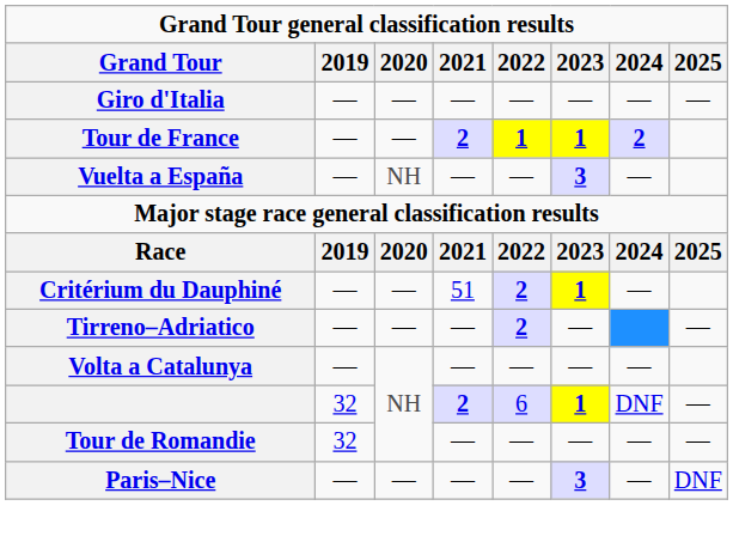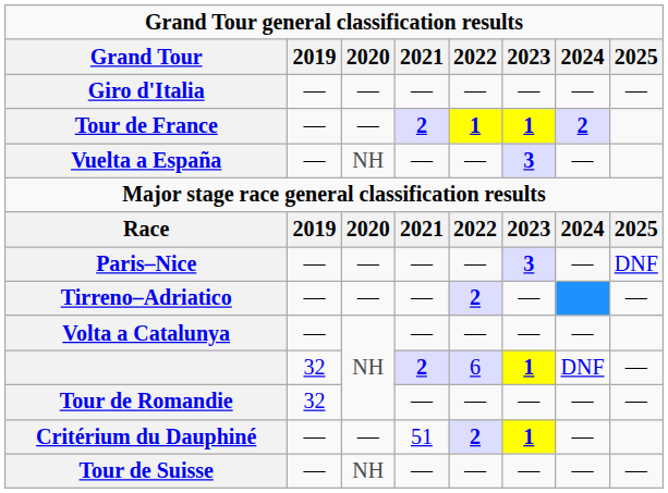 <table class="wikitable plainrowheaders">
 <tr>
 <td colspan="8" align="center"><strong>Grand Tour general classification results</strong></td>
 </tr>
 <tr>
 <th scope="col" width=200><a href='#'>Grand Tour</a></th>
 <th scope="col">2019</th>
 <th scope="col">2020</th>
 <th scope="col">2021</th>
 <th scope="col">2022</th>
 <th scope="col">2023</th>
 <th scope="col">2024</th>
 <th scope="col">2025</th>
 </tr>
 <tr style="text-align:center;">
 <th scope="row"> <a href='#'>Giro d'Italia</a></th>
 <td>—</td>
 <td>—</td>
 <td>—</td>
 <td>—</td>
 <td>—</td>
 <td>—</td>
 <td>—</td>
 </tr>
 <tr style="text-align:center;">
 <th scope="row"> <a href='#'>Tour de France</a></th>
 <td>—</td>
 <td>—</td>
 <td style="background:#ddf;"><a href='#'><strong>2</strong></a></td>
 <td style="background:yellow;"><a href='#'><strong>1</strong></a></td>
 <td style="background:yellow;"><a href='#'><strong>1</strong></a></td>
 <td style="background:#ddf;"><a href='#'><strong>2</strong></a></td>
 <td></td>
 </tr>
 <tr style="text-align:center;">
 <th scope="row"> <a href='#'>Vuelta a España</a></th>
 <td>—</td>
 <td style="color:#4d4d4d;">NH</td>
 <td>—</td>
 <td>—</td>
 <td style="background:#ddf;"><a href='#'><strong>3</strong></a></td>
 <td>—</td>
 <td></td>
 </tr>
 <tr>
 <td colspan="8" align="center"><strong>Major stage race general classification results</strong></td>
 </tr>
 <tr>
 <th scope="col">Race</th>
 <th scope="col">2019</th>
 <th scope="col">2020</th>
 <th scope="col">2021</th>
 <th scope="col">2022</th>
 <th scope="col">2023</th>
 <th scope="col">2024</th>
 <th scope="col">2025</th>
 </tr>
 <tr style="text-align:center;">
-<th scope="row"> <a href='#'>Critérium du Dauphiné</a></th>
+<th scope="row"> <a href='#'>Paris–Nice</a></th>
 <td>—</td>
 <td>—</td>
-<td><a href='#'>51</a></td>
-<th style="background:#ddf;"><a href='#'>2</a></th>
-<td style="background:yellow;"><a href='#'><strong>1</strong></a></td>
 <td>—</td>
-<td></td>
+<td>—</td>
+<td style="background:#ddf;"><a href='#'><strong>3</strong></a></td>
+<td>—</td>
+<td><a href='#'>DNF</a></td>
 </tr>
 <tr style="text-align:center;">
 <th scope="row"> <a href='#'>Tirreno–Adriatico</a></th>
 <td>—</td>
 <td>—</td>
 <td>—</td>
 <th style="background:#ddf;"><a href='#'>2</a></th>
 <td>—</td>
 <td style="background:dodgerblue;"></td>
 <td>—</td>
 </tr>
 <tr style="text-align:center;">
 <th scope="row"> <a href='#'>Volta a Catalunya</a></th>
 <td>—</td>
 <td style="color:#4d4d4d;" rowspan=3>NH</td>
 <td>—</td>
 <td>—</td>
 <td>—</td>
 <td>—</td>
 <td></td>
 </tr>
 <tr style="text-align:center;">
 <th scope="row"></th>
 <td><a href='#'>32</a></td>
 <th style="background:#ddf;"><a href='#'>2</a></th>
 <td style="background:#ddf;"><a href='#'>6</a></td>
 <td style="background:yellow;"><a href='#'><strong>1</strong></a></td>
 <td><a href='#'>DNF</a></td>
 <td>—</td>
 </tr>
 <tr style="text-align:center;">
 <th scope="row"> <a href='#'>Tour de Romandie</a></th>
 <td><a href='#'>32</a></td>
 <td>—</td>
 <td>—</td>
 <td>—</td>
 <td>—</td>
 <td>—</td>
 </tr>
 <tr style="text-align:center;">
-<th scope="row"> <a href='#'>Paris–Nice</a></th>
+<th scope="row"> <a href='#'>Critérium du Dauphiné</a></th>
+<td>—</td>
+<td>—</td>
+<td><a href='#'>51</a></td>
+<th style="background:#ddf;"><a href='#'>2</a></th>
+<td style="background:yellow;"><a href='#'><strong>1</strong></a></td>
+<td>—</td>
+<td></td>
+</tr>
+<tr style="text-align:center;">
+<th scope="row"> <a href='#'>Tour de Suisse</a></th>
+<td>—</td>
+<td style="color:#4d4d4d;">NH</td>
 <td>—</td>
 <td>—</td>
 <td>—</td>
 <td>—</td>
-<td style="background:#ddf;"><a href='#'><strong>3</strong></a></td>
 <td>—</td>
-<td><a href='#'>DNF</a></td>
 </tr>
 </table>
